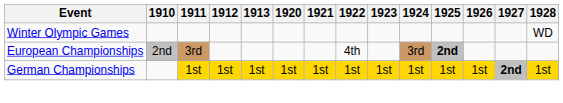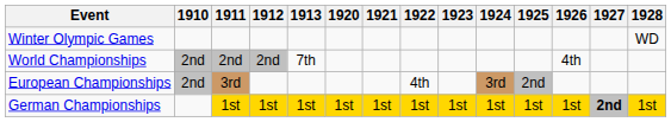 <table class="wikitable">
 <tr>
 <th>Event</th>
 <th>1910</th>
 <th>1911</th>
 <th>1912</th>
 <th>1913</th>
 <th>1920</th>
 <th>1921</th>
 <th>1922</th>
 <th>1923</th>
 <th>1924</th>
 <th>1925</th>
 <th>1926</th>
 <th>1927</th>
 <th>1928</th>
 </tr>
 <tr>
 <td><a href='#'>Winter Olympic Games</a></td>
 <td></td>
 <td></td>
 <td></td>
 <td></td>
 <td></td>
 <td></td>
 <td></td>
 <td></td>
 <td></td>
 <td></td>
 <td></td>
 <td></td>
 <td align="center">WD</td>
 </tr>
 <tr>
+<td><a href='#'>World Championships</a></td>
+<td align="center" bgcolor="silver">2nd</td>
+<td align="center" bgcolor="silver">2nd</td>
+<td align="center" bgcolor="silver">2nd</td>
+<td align="center">7th</td>
+<td></td>
+<td></td>
+<td></td>
+<td></td>
+<td></td>
+<td></td>
+<td align="center">4th</td>
+<td></td>
+<td></td>
+</tr>
+<tr>
 <td><a href='#'>European Championships</a></td>
 <td align="center" bgcolor="silver">2nd</td>
 <td align="center" bgcolor="cc9966">3rd</td>
 <td></td>
 <td></td>
 <td></td>
 <td></td>
 <td align="center">4th</td>
 <td></td>
 <td align="center" bgcolor="cc9966">3rd</td>
-<td align="center" bgcolor="silver"><strong>2nd</strong></td>
+<td align="center" bgcolor="silver">2nd</td>
 <td></td>
 <td></td>
 <td></td>
 </tr>
 <tr>
 <td><a href='#'>German Championships</a></td>
 <td></td>
 <td align="center" bgcolor="gold">1st</td>
 <td align="center" bgcolor="gold">1st</td>
 <td align="center" bgcolor="gold">1st</td>
 <td align="center" bgcolor="gold">1st</td>
 <td align="center" bgcolor="gold">1st</td>
 <td align="center" bgcolor="gold">1st</td>
 <td align="center" bgcolor="gold">1st</td>
 <td align="center" bgcolor="gold">1st</td>
 <td align="center" bgcolor="gold">1st</td>
 <td align="center" bgcolor="gold">1st</td>
 <td align="center" bgcolor="silver"><strong>2nd</strong></td>
 <td align="center" bgcolor="gold">1st</td>
 </tr>
 </table>
